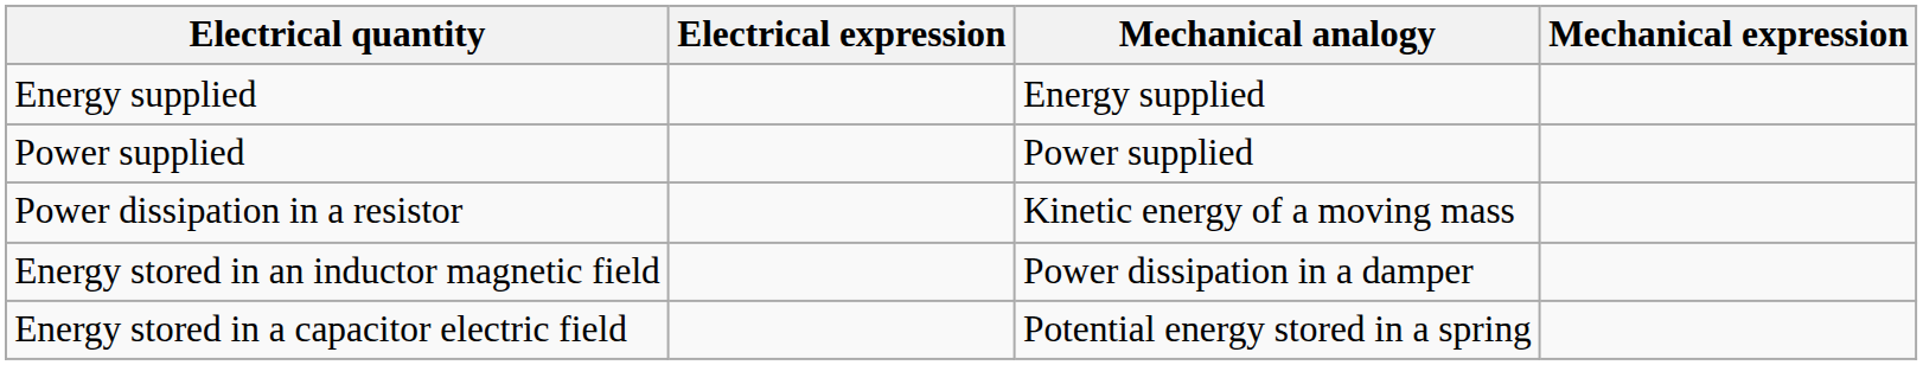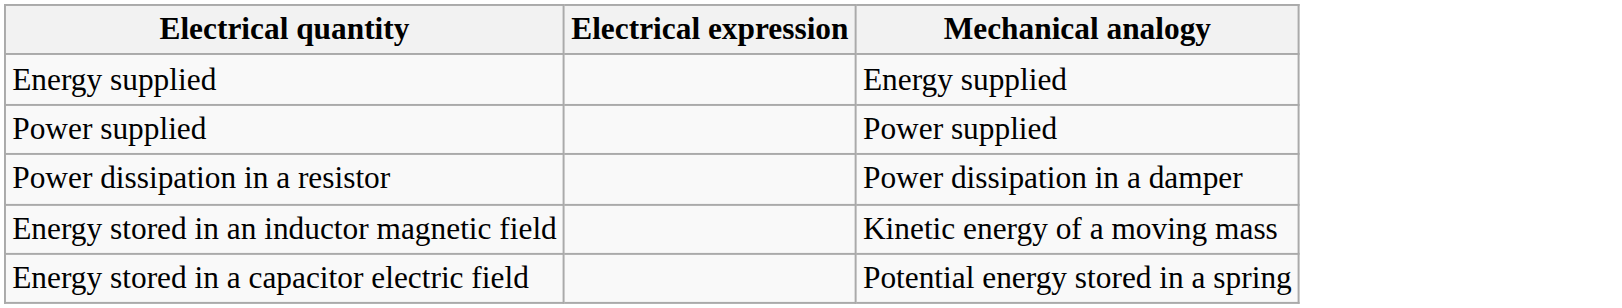 <table class="wikitable">
 <tr>
 <th scope="col">Electrical quantity</th>
 <th scope="col">Electrical expression</th>
 <th scope="col">Mechanical analogy</th>
-<th scope="col">Mechanical expression</th>
 </tr>
 <tr>
 <td>Energy supplied</td>
 <td></td>
 <td>Energy supplied</td>
-<td></td>
 </tr>
 <tr>
 <td>Power supplied</td>
 <td></td>
 <td>Power supplied</td>
-<td></td>
 </tr>
 <tr>
 <td>Power dissipation in a resistor</td>
 <td></td>
-<td>Kinetic energy of a moving mass</td>
-<td></td>
+<td>Power dissipation in a damper</td>
 </tr>
 <tr>
 <td>Energy stored in an inductor magnetic field</td>
 <td></td>
-<td>Power dissipation in a damper</td>
-<td></td>
+<td>Kinetic energy of a moving mass</td>
 </tr>
 <tr>
 <td>Energy stored in a capacitor electric field</td>
 <td></td>
 <td>Potential energy stored in a spring</td>
-<td></td>
 </tr>
 </table>
